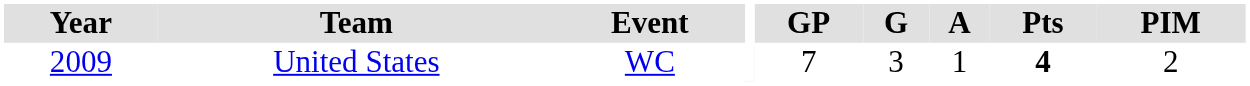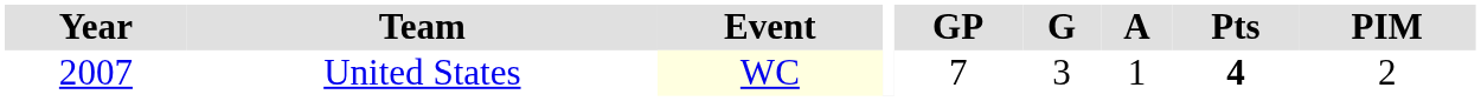 <table border="0" cellpadding="1" cellspacing="0" ID="Table3" style="text-align:center; width:40em">
 <tr ALIGN="center" bgcolor="#e0e0e0">
 <th>Year</th>
 <th>Team</th>
 <th>Event</th>
 <th rowspan="99" bgcolor="#ffffff"></th>
 <th>GP</th>
 <th>G</th>
 <th>A</th>
 <th>Pts</th>
 <th>PIM</th>
 </tr>
 <tr>
-<td><a href='#'>2009</a></td>
+<td><a href='#'>2007</a></td>
 <td><a href='#'>United States</a></td>
-<td><a href='#'>WC</a></td>
+<td style="background: lightyellow;"><a href='#'>WC</a></td>
 <td>7</td>
 <td>3</td>
 <td>1</td>
 <td><strong>4</strong></td>
 <td>2</td>
 </tr>
 </table>
